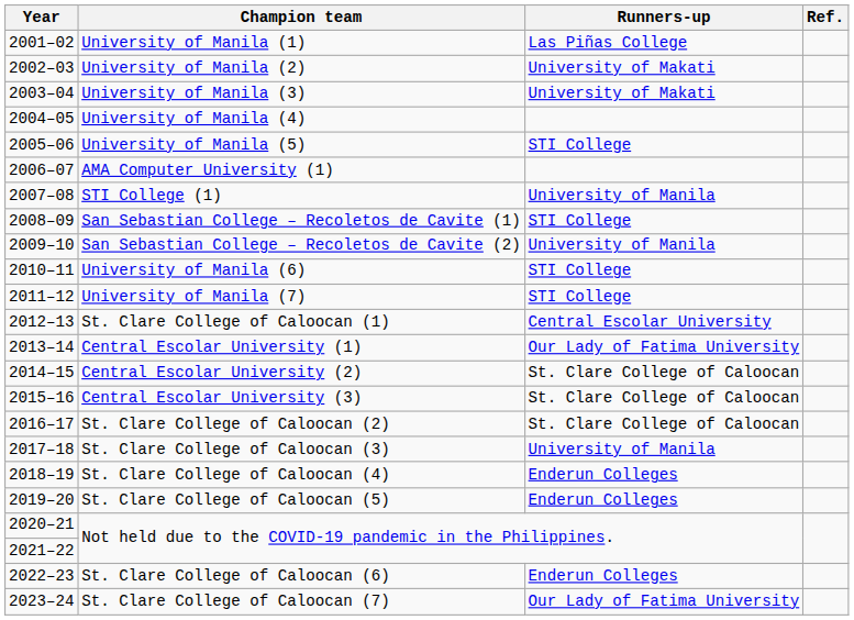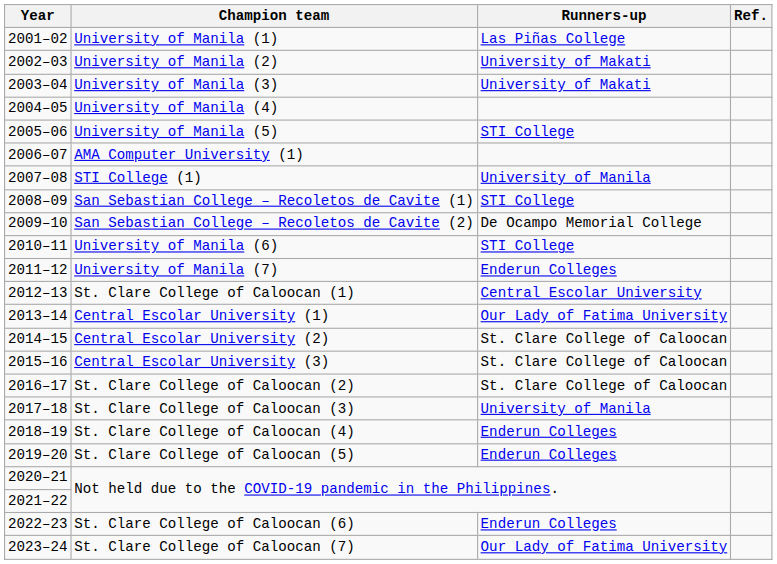 <table class="wikitable">
 <tr>
 <th>Year</th>
 <th>Champion team</th>
 <th>Runners-up</th>
 <th>Ref.</th>
 </tr>
 <tr>
 <td>2001–02</td>
 <td><a href='#'>University of Manila</a> (1)</td>
 <td><a href='#'>Las Piñas College</a></td>
 <td></td>
 </tr>
 <tr>
 <td>2002–03</td>
 <td><a href='#'>University of Manila</a> (2)</td>
 <td><a href='#'>University of Makati</a></td>
 <td></td>
 </tr>
 <tr>
 <td>2003–04</td>
 <td><a href='#'>University of Manila</a> (3)</td>
 <td><a href='#'>University of Makati</a></td>
 <td></td>
 </tr>
 <tr>
 <td>2004–05</td>
 <td><a href='#'>University of Manila</a> (4)</td>
 <td></td>
 <td></td>
 </tr>
 <tr>
 <td>2005–06</td>
 <td><a href='#'>University of Manila</a> (5)</td>
 <td><a href='#'>STI College</a></td>
 <td></td>
 </tr>
 <tr>
 <td>2006–07</td>
 <td><a href='#'>AMA Computer University</a> (1)</td>
 <td></td>
 <td></td>
 </tr>
 <tr>
 <td>2007–08</td>
 <td><a href='#'>STI College</a> (1)</td>
 <td><a href='#'>University of Manila</a></td>
 <td></td>
 </tr>
 <tr>
 <td>2008–09</td>
 <td><a href='#'>San Sebastian College – Recoletos de Cavite</a> (1)</td>
 <td><a href='#'>STI College</a></td>
 <td></td>
 </tr>
 <tr>
 <td>2009–10</td>
 <td><a href='#'>San Sebastian College – Recoletos de Cavite</a> (2)</td>
-<td><a href='#'>University of Manila</a></td>
+<td>De Ocampo Memorial College</td>
 <td></td>
 </tr>
 <tr>
 <td>2010–11</td>
 <td><a href='#'>University of Manila</a> (6)</td>
 <td><a href='#'>STI College</a></td>
 <td></td>
 </tr>
 <tr>
 <td>2011–12</td>
 <td><a href='#'>University of Manila</a> (7)</td>
-<td><a href='#'>STI College</a></td>
+<td><a href='#'>Enderun Colleges</a></td>
 <td></td>
 </tr>
 <tr>
 <td>2012–13</td>
 <td>St. Clare College of Caloocan (1)</td>
 <td><a href='#'>Central Escolar University</a></td>
 <td></td>
 </tr>
 <tr>
 <td>2013–14</td>
 <td><a href='#'>Central Escolar University</a> (1)</td>
 <td><a href='#'>Our Lady of Fatima University</a></td>
 <td></td>
 </tr>
 <tr>
 <td>2014–15</td>
 <td><a href='#'>Central Escolar University</a> (2)</td>
 <td>St. Clare College of Caloocan</td>
 <td></td>
 </tr>
 <tr>
 <td>2015–16</td>
 <td><a href='#'>Central Escolar University</a> (3)</td>
 <td>St. Clare College of Caloocan</td>
 <td></td>
 </tr>
 <tr>
 <td>2016–17</td>
 <td>St. Clare College of Caloocan (2)</td>
 <td>St. Clare College of Caloocan</td>
 <td></td>
 </tr>
 <tr>
 <td>2017–18</td>
 <td>St. Clare College of Caloocan (3)</td>
 <td><a href='#'>University of Manila</a></td>
 <td></td>
 </tr>
 <tr>
 <td>2018–19</td>
 <td>St. Clare College of Caloocan (4)</td>
 <td><a href='#'>Enderun Colleges</a></td>
 <td></td>
 </tr>
 <tr>
 <td>2019–20</td>
 <td>St. Clare College of Caloocan (5)</td>
 <td><a href='#'>Enderun Colleges</a></td>
 <td></td>
 </tr>
 <tr>
 <td>2020–21</td>
 <td colspan="2" rowspan="2">Not held due to the <a href='#'>COVID-19 pandemic in the Philippines</a>.</td>
 <td rowspan="2"></td>
 </tr>
 <tr>
 <td>2021–22</td>
 </tr>
 <tr>
 <td>2022–23</td>
 <td>St. Clare College of Caloocan (6)</td>
 <td><a href='#'>Enderun Colleges</a></td>
 <td></td>
 </tr>
 <tr>
 <td>2023–24</td>
 <td>St. Clare College of Caloocan (7)</td>
 <td><a href='#'>Our Lady of Fatima University</a></td>
 <td></td>
 </tr>
 </table>
